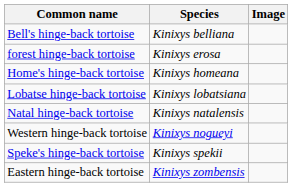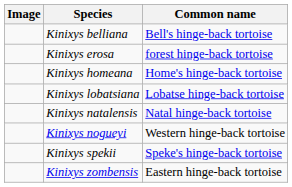 <table class="wikitable">
 <tr>
+<th>Image</th>
+<th>Species</th>
 <th>Common name</th>
-<th>Species</th>
-<th>Image</th>
 </tr>
 <tr>
+<td></td>
+<td><em>Kinixys belliana</em><br></td>
 <td><a href='#'>Bell's hinge-back tortoise</a></td>
-<td><em>Kinixys belliana</em><br></td>
-<td></td>
 </tr>
 <tr>
+<td></td>
+<td><em>Kinixys erosa</em><br></td>
 <td><a href='#'>forest hinge-back tortoise</a></td>
-<td><em>Kinixys erosa</em><br></td>
-<td></td>
 </tr>
 <tr>
+<td></td>
+<td><em>Kinixys homeana</em><br></td>
 <td><a href='#'>Home's hinge-back tortoise</a></td>
-<td><em>Kinixys homeana</em><br></td>
-<td></td>
 </tr>
 <tr>
+<td></td>
+<td><em>Kinixys lobatsiana</em><br></td>
 <td><a href='#'>Lobatse hinge-back tortoise</a></td>
-<td><em>Kinixys lobatsiana</em><br></td>
-<td></td>
 </tr>
 <tr>
+<td></td>
+<td><em>Kinixys natalensis</em><br></td>
 <td><a href='#'>Natal hinge-back tortoise</a></td>
-<td><em>Kinixys natalensis</em><br></td>
-<td></td>
 </tr>
 <tr>
+<td></td>
+<td><em><a href='#'>Kinixys nogueyi</a></em><br></td>
 <td>Western hinge-back tortoise</td>
-<td><em><a href='#'>Kinixys nogueyi</a></em><br></td>
-<td></td>
 </tr>
 <tr>
+<td></td>
+<td><em>Kinixys spekii</em><br></td>
 <td><a href='#'>Speke's hinge-back tortoise</a></td>
-<td><em>Kinixys spekii</em><br></td>
-<td></td>
 </tr>
 <tr>
+<td></td>
+<td><em><a href='#'>Kinixys zombensis</a></em><br></td>
 <td>Eastern hinge-back tortoise</td>
-<td><em><a href='#'>Kinixys zombensis</a></em><br></td>
-<td></td>
 </tr>
 </table>
